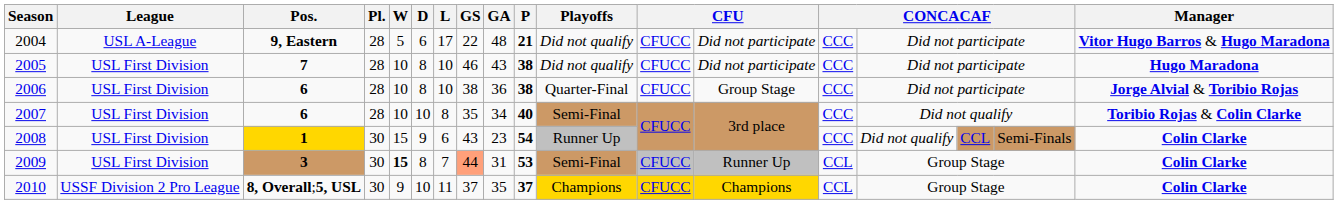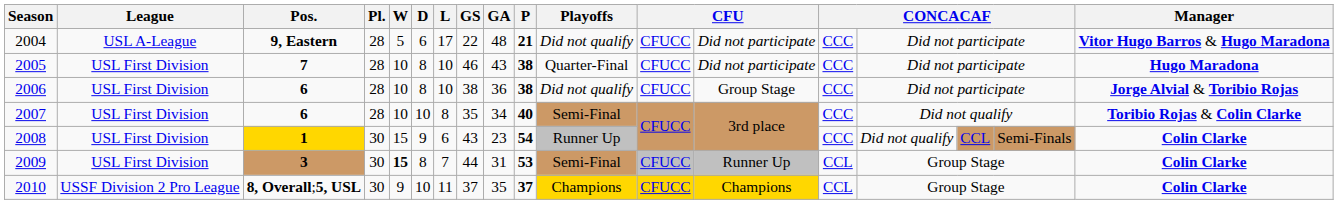 <table class="wikitable"  style="text-align: center;">
 <tr>
 <th>Season</th>
 <th>League</th>
 <th>Pos.</th>
 <th>Pl.</th>
 <th>W</th>
 <th>D</th>
 <th>L</th>
 <th>GS</th>
 <th>GA</th>
 <th>P</th>
 <th>Playoffs</th>
 <th colspan=2><a href='#'>CFU</a></th>
 <th colspan=4><a href='#'>CONCACAF</a></th>
 <th>Manager</th>
 </tr>
 <tr>
 <td>2004</td>
 <td><a href='#'>USL A-League</a></td>
 <td align=center><strong>9, Eastern</strong></td>
 <td align=center>28</td>
 <td align=center>5</td>
 <td align=center>6</td>
 <td align=center>17</td>
 <td align=center>22</td>
 <td align=center>48</td>
 <td align=center><strong>21</strong></td>
 <td><em>Did not qualify</em></td>
 <td><a href='#'>CFUCC</a></td>
 <td><em>Did not participate</em></td>
 <td colspan=1><a href='#'>CCC</a></td>
 <td colspan=3><em>Did not participate</em></td>
 <td> <strong><a href='#'>Vitor Hugo Barros</a></strong> &  <strong><a href='#'>Hugo Maradona</a></strong></td>
 </tr>
 <tr>
 <td><a href='#'>2005</a></td>
 <td><a href='#'>USL First Division</a></td>
 <td align=center><strong>7</strong></td>
 <td align=center>28</td>
 <td align=center>10</td>
 <td align=center>8</td>
 <td align=center>10</td>
 <td align=center>46</td>
 <td align=center>43</td>
 <td align=center><strong>38</strong></td>
-<td><em>Did not qualify</em></td>
+<td>Quarter-Final</td>
 <td><a href='#'>CFUCC</a></td>
 <td><em>Did not participate</em></td>
 <td colspan=1><a href='#'>CCC</a></td>
 <td colspan=3><em>Did not participate</em></td>
 <td> <strong><a href='#'>Hugo Maradona</a></strong></td>
 </tr>
 <tr>
 <td><a href='#'>2006</a></td>
 <td><a href='#'>USL First Division</a></td>
 <td><strong>6</strong></td>
 <td align=center>28</td>
 <td align=center>10</td>
 <td align=center>8</td>
 <td align=center>10</td>
 <td align=center>38</td>
 <td align=center>36</td>
 <td align=center><strong>38</strong></td>
-<td>Quarter-Final</td>
+<td><em>Did not qualify</em></td>
 <td><a href='#'>CFUCC</a></td>
 <td>Group Stage</td>
 <td colspan=1><a href='#'>CCC</a></td>
 <td colspan=3><em>Did not participate</em></td>
 <td> <strong><a href='#'>Jorge Alvial</a></strong> &  <strong><a href='#'>Toribio Rojas</a></strong></td>
 </tr>
 <tr>
 <td><a href='#'>2007</a></td>
 <td><a href='#'>USL First Division</a></td>
 <td><strong>6</strong></td>
 <td align=center>28</td>
 <td align=center>10</td>
 <td align=center>10</td>
 <td align=center>8</td>
 <td align=center>35</td>
 <td align=center>34</td>
 <td align=center><strong>40</strong></td>
 <td bgcolor=cc9966>Semi-Final</td>
 <td align=center bgcolor=cc9966 rowspan=2><a href='#'>CFUCC</a></td>
 <td rowspan=2 align=center bgcolor=cc9966>3rd place</td>
 <td colspan=1><a href='#'>CCC</a></td>
 <td colspan=3><em>Did not qualify</em></td>
 <td> <strong><a href='#'>Toribio Rojas</a></strong> &  <strong><a href='#'>Colin Clarke</a></strong></td>
 </tr>
 <tr>
 <td><a href='#'>2008</a></td>
 <td><a href='#'>USL First Division</a></td>
 <td align=center bgcolor=gold><strong>1</strong></td>
 <td align=center>30</td>
 <td align=center>15</td>
 <td align=center>9</td>
 <td align=center>6</td>
 <td align=center>43</td>
 <td align=center>23</td>
 <td align=center><strong>54</strong></td>
 <td bgcolor=silver>Runner Up</td>
 <td><a href='#'>CCC</a></td>
 <td><em>Did not qualify</em></td>
 <td bgcolor=cc9966><a href='#'>CCL</a></td>
 <td bgcolor=cc9966>Semi-Finals</td>
 <td> <strong><a href='#'>Colin Clarke</a></strong></td>
 </tr>
 <tr>
 <td><a href='#'>2009</a></td>
 <td><a href='#'>USL First Division</a></td>
 <td align=center bgcolor=#CC9966><strong>3</strong></td>
 <td align=center>30</td>
 <td align=center><strong>15</strong></td>
 <td align=center>8</td>
 <td align=center>7</td>
-<td align=center style="background: lightsalmon;">44</td>
+<td align=center>44</td>
 <td align=center>31</td>
 <td align=center><strong>53</strong></td>
 <td bgcolor=#CC9966>Semi-Final</td>
 <td bgcolor=silver><a href='#'>CFUCC</a></td>
 <td bgcolor=silver>Runner Up</td>
 <td colspan=1><a href='#'>CCL</a></td>
 <td colspan=3>Group Stage</td>
 <td> <strong><a href='#'>Colin Clarke</a></strong></td>
 </tr>
 <tr>
 <td><a href='#'>2010</a></td>
 <td><a href='#'>USSF Division 2 Pro League</a></td>
 <td align=center><strong>8, Overall</strong>;<strong>5, USL</strong></td>
 <td align=center>30</td>
 <td align=center>9</td>
 <td align=center>10</td>
 <td align=center>11</td>
 <td align=center>37</td>
 <td align=center>35</td>
 <td align=center><strong>37</strong></td>
 <td bgcolor=gold>Champions</td>
 <td bgcolor=gold><a href='#'>CFUCC</a></td>
 <td bgcolor=gold>Champions</td>
 <td colspan=1><a href='#'>CCL</a></td>
 <td colspan=3>Group Stage</td>
 <td> <strong><a href='#'>Colin Clarke</a></strong></td>
 </tr>
 </table>
